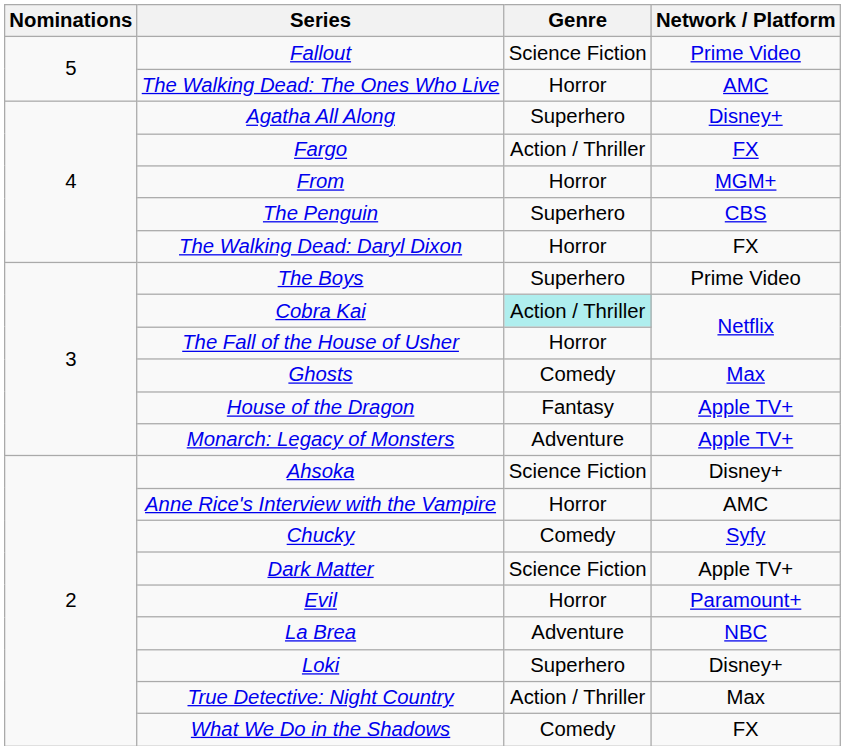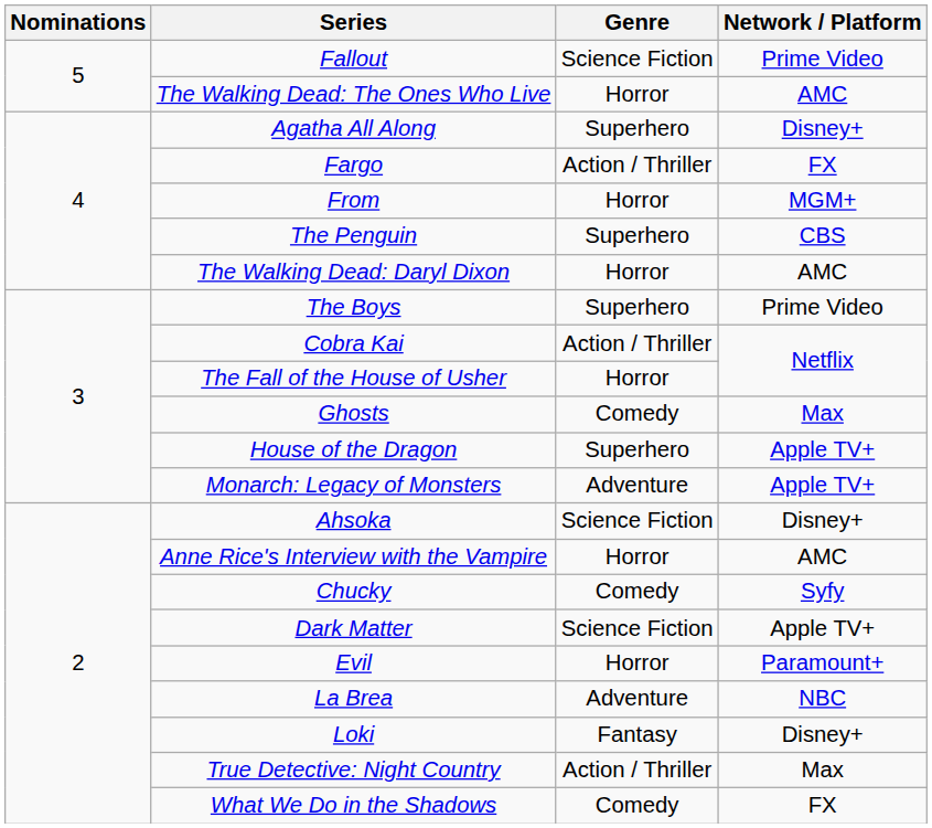 <table class="wikitable right" style="text-align:center">
 <tr>
 <th scope="col" style="text-align:center;">Nominations</th>
 <th scope="col" style="text-align:center;">Series</th>
 <th scope="col" style="text-align:center;">Genre</th>
 <th scope="col" style="text-align:center;">Network / Platform</th>
 </tr>
 <tr>
 <td rowspan="2" scope=row style="text-align:center">5</td>
 <td><em><a href='#'>Fallout</a></em></td>
 <td>Science Fiction</td>
 <td><a href='#'>Prime Video</a></td>
 </tr>
 <tr>
 <td><em><a href='#'>The Walking Dead: The Ones Who Live</a></em></td>
 <td>Horror</td>
 <td><a href='#'>AMC</a></td>
 </tr>
 <tr>
 <td rowspan="5" scope=row style="text-align:center">4</td>
 <td><em><a href='#'>Agatha All Along</a></em></td>
 <td>Superhero</td>
 <td><a href='#'>Disney+</a></td>
 </tr>
 <tr>
 <td><em><a href='#'>Fargo</a></em></td>
 <td>Action / Thriller</td>
 <td><a href='#'>FX</a></td>
 </tr>
 <tr>
 <td><em><a href='#'>From</a></em></td>
 <td>Horror</td>
 <td><a href='#'>MGM+</a></td>
 </tr>
 <tr>
 <td><em><a href='#'>The Penguin</a></em></td>
 <td>Superhero</td>
 <td><a href='#'>CBS</a></td>
 </tr>
 <tr>
 <td><em><a href='#'>The Walking Dead: Daryl Dixon</a></em></td>
 <td>Horror</td>
-<td>FX</td>
+<td>AMC</td>
 </tr>
 <tr>
 <td rowspan="6" scope=row style="text-align:center">3</td>
 <td><em><a href='#'>The Boys</a></em></td>
 <td>Superhero</td>
 <td>Prime Video</td>
 </tr>
 <tr>
 <td><em><a href='#'>Cobra Kai</a></em></td>
-<td style="background: paleturquoise;">Action / Thriller</td>
+<td>Action / Thriller</td>
 <td rowspan="2"><a href='#'>Netflix</a></td>
 </tr>
 <tr>
 <td><em><a href='#'>The Fall of the House of Usher</a></em></td>
 <td>Horror</td>
 </tr>
 <tr>
 <td><em><a href='#'>Ghosts</a></em></td>
 <td>Comedy</td>
 <td><a href='#'>Max</a></td>
 </tr>
 <tr>
 <td><em><a href='#'>House of the Dragon</a></em></td>
-<td>Fantasy</td>
+<td>Superhero</td>
 <td><a href='#'>Apple TV+</a></td>
 </tr>
 <tr>
 <td><em><a href='#'>Monarch: Legacy of Monsters</a></em></td>
 <td>Adventure</td>
 <td><a href='#'>Apple TV+</a></td>
 </tr>
 <tr>
 <td rowspan="9" scope=row style="text-align:center">2</td>
 <td><em><a href='#'>Ahsoka</a></em></td>
 <td>Science Fiction</td>
 <td>Disney+</td>
 </tr>
 <tr>
 <td><em><a href='#'>Anne Rice's Interview with the Vampire</a></em></td>
 <td>Horror</td>
 <td>AMC</td>
 </tr>
 <tr>
 <td><em><a href='#'>Chucky</a></em></td>
 <td>Comedy</td>
 <td><a href='#'>Syfy</a></td>
 </tr>
 <tr>
 <td><em><a href='#'>Dark Matter</a></em></td>
 <td>Science Fiction</td>
 <td>Apple TV+</td>
 </tr>
 <tr>
 <td><em><a href='#'>Evil</a></em></td>
 <td>Horror</td>
 <td><a href='#'>Paramount+</a></td>
 </tr>
 <tr>
 <td><em><a href='#'>La Brea</a></em></td>
 <td>Adventure</td>
 <td><a href='#'>NBC</a></td>
 </tr>
 <tr>
 <td><em><a href='#'>Loki</a></em></td>
-<td>Superhero</td>
+<td>Fantasy</td>
 <td>Disney+</td>
 </tr>
 <tr>
 <td><em><a href='#'>True Detective: Night Country</a></em></td>
 <td>Action / Thriller</td>
 <td>Max</td>
 </tr>
 <tr>
 <td><em><a href='#'>What We Do in the Shadows</a></em></td>
 <td>Comedy</td>
 <td>FX</td>
 </tr>
 </table>
